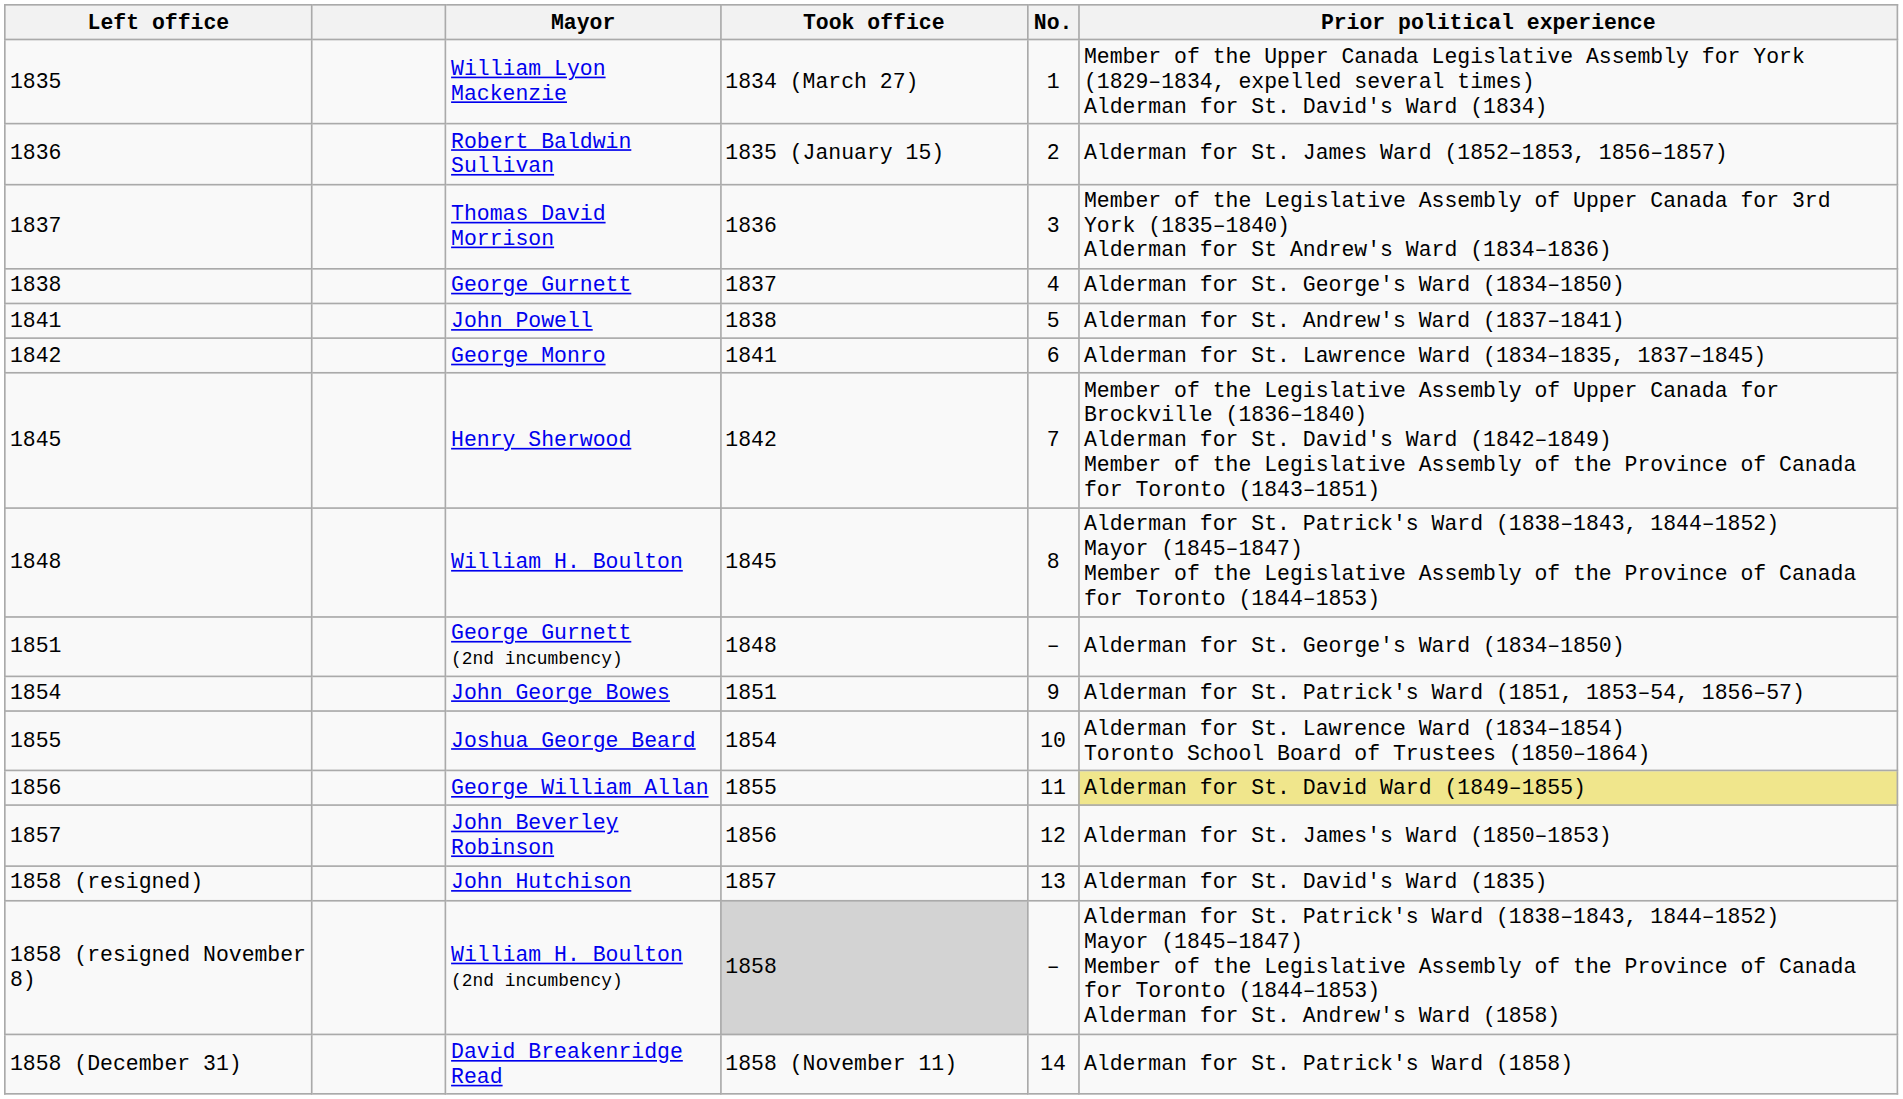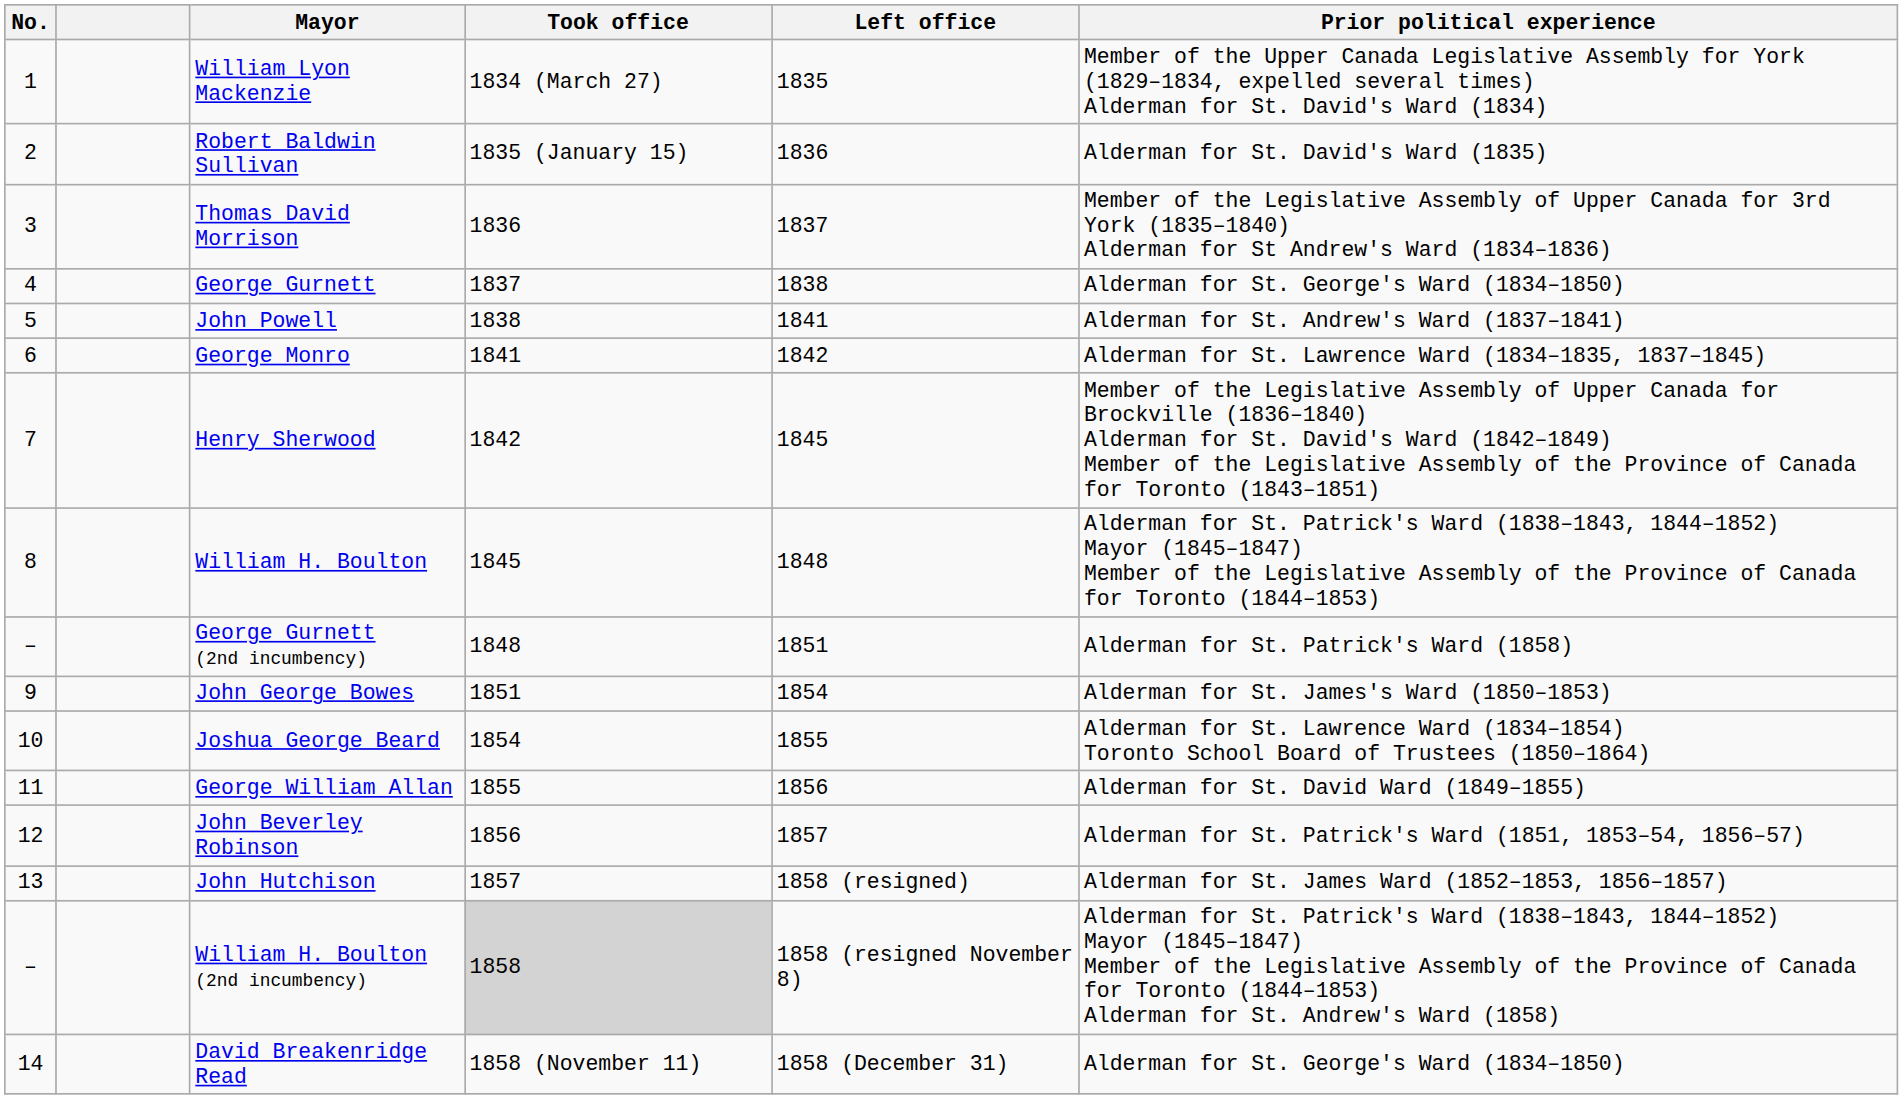 <table class="sortable wikitable" style="text-align:left; font-size:100%;">
 <tr valign=bottom>
-<th width="180px">Left office</th>
+<th width="25px">No.</th>
 <th width="75px"></th>
 <th width="160px">Mayor</th>
 <th width="180px">Took office</th>
-<th width="25px">No.</th>
+<th width="180px">Left office</th>
 <th width="490px">Prior political experience</th>
 </tr>
 <tr>
-<td>1835</td>
+<td align="center">1</td>
 <td></td>
 <td><a href='#'>William Lyon Mackenzie</a></td>
 <td>1834 (March 27)</td>
-<td align="center">1</td>
+<td>1835</td>
 <td>Member of the Upper  Canada Legislative Assembly for York<br>(1829–1834, expelled several times)<br>Alderman for St. David's Ward (1834)</td>
 </tr>
 <tr>
-<td>1836</td>
+<td align="center">2</td>
 <td></td>
 <td><a href='#'>Robert Baldwin Sullivan</a></td>
 <td>1835 (January 15)</td>
-<td align="center">2</td>
+<td>1836</td>
+<td>Alderman for St. David's Ward (1835)</td>
+</tr>
+<tr>
+<td align="center">3</td>
+<td></td>
+<td><a href='#'>Thomas David Morrison</a></td>
+<td>1836</td>
+<td>1837</td>
+<td>Member of the Legislative Assembly of Upper Canada for 3rd York (1835–1840)<br>Alderman for St Andrew's Ward (1834–1836)</td>
+</tr>
+<tr>
+<td align="center">4</td>
+<td></td>
+<td><a href='#'>George Gurnett</a></td>
+<td>1837</td>
+<td>1838</td>
+<td>Alderman for St. George's Ward (1834–1850)</td>
+</tr>
+<tr>
+<td align="center">5</td>
+<td></td>
+<td><a href='#'>John Powell</a></td>
+<td>1838</td>
+<td>1841</td>
+<td>Alderman for St. Andrew's Ward (1837–1841)</td>
+</tr>
+<tr>
+<td align="center">6</td>
+<td></td>
+<td><a href='#'>George Monro</a></td>
+<td>1841</td>
+<td>1842</td>
+<td>Alderman for St. Lawrence Ward (1834–1835, 1837–1845)</td>
+</tr>
+<tr>
+<td align="center">7</td>
+<td></td>
+<td><a href='#'>Henry Sherwood</a></td>
+<td>1842</td>
+<td>1845</td>
+<td>Member of the Legislative Assembly of Upper Canada for Brockville (1836–1840)<br>Alderman for St. David's Ward (1842–1849)<br>Member of the Legislative Assembly of the Province of Canada for Toronto (1843–1851)</td>
+</tr>
+<tr>
+<td align="center">8</td>
+<td></td>
+<td><a href='#'>William H. Boulton</a></td>
+<td>1845</td>
+<td>1848</td>
+<td>Alderman for St. Patrick's Ward (1838–1843, 1844–1852)<br>Mayor (1845–1847)<br>Member of the Legislative Assembly of the Province of Canada for Toronto (1844–1853)</td>
+</tr>
+<tr>
+<td align="center">–</td>
+<td></td>
+<td><a href='#'>George Gurnett</a><br><small>(2nd incumbency)</small></td>
+<td>1848</td>
+<td>1851</td>
+<td>Alderman for St. Patrick's Ward (1858)</td>
+</tr>
+<tr>
+<td align="center">9</td>
+<td></td>
+<td><a href='#'>John George Bowes</a></td>
+<td>1851</td>
+<td>1854</td>
+<td>Alderman for St. James's Ward (1850–1853)</td>
+</tr>
+<tr>
+<td align="center">10</td>
+<td></td>
+<td><a href='#'>Joshua George Beard</a></td>
+<td>1854</td>
+<td>1855</td>
+<td>Alderman for  St. Lawrence Ward (1834–1854)<br>Toronto School Board of Trustees (1850–1864)</td>
+</tr>
+<tr>
+<td align="center">11</td>
+<td></td>
+<td><a href='#'>George William Allan</a></td>
+<td>1855</td>
+<td>1856</td>
+<td>Alderman for St. David Ward (1849–1855)</td>
+</tr>
+<tr>
+<td align="center">12</td>
+<td></td>
+<td><a href='#'>John Beverley Robinson</a></td>
+<td>1856</td>
+<td>1857</td>
+<td>Alderman for St. Patrick's Ward (1851, 1853–54, 1856–57)</td>
+</tr>
+<tr>
+<td align="center">13</td>
+<td></td>
+<td><a href='#'>John Hutchison</a></td>
+<td>1857</td>
+<td>1858 (resigned)</td>
 <td>Alderman for St. James Ward (1852–1853, 1856–1857)</td>
 </tr>
 <tr>
-<td>1837</td>
-<td></td>
-<td><a href='#'>Thomas David Morrison</a></td>
-<td>1836</td>
-<td align="center">3</td>
-<td>Member of the Legislative Assembly of Upper Canada for 3rd York (1835–1840)<br>Alderman for St Andrew's Ward (1834–1836)</td>
-</tr>
-<tr>
-<td>1838</td>
-<td></td>
-<td><a href='#'>George Gurnett</a></td>
-<td>1837</td>
-<td align="center">4</td>
-<td>Alderman for St. George's Ward (1834–1850)</td>
-</tr>
-<tr>
-<td>1841</td>
-<td></td>
-<td><a href='#'>John Powell</a></td>
-<td>1838</td>
-<td align="center">5</td>
-<td>Alderman for St. Andrew's Ward (1837–1841)</td>
-</tr>
-<tr>
-<td>1842</td>
-<td></td>
-<td><a href='#'>George Monro</a></td>
-<td>1841</td>
-<td align="center">6</td>
-<td>Alderman for St. Lawrence Ward (1834–1835, 1837–1845)</td>
-</tr>
-<tr>
-<td>1845</td>
-<td></td>
-<td><a href='#'>Henry Sherwood</a></td>
-<td>1842</td>
-<td align="center">7</td>
-<td>Member of the Legislative Assembly of Upper Canada for Brockville (1836–1840)<br>Alderman for St. David's Ward (1842–1849)<br>Member of the Legislative Assembly of the Province of Canada for Toronto (1843–1851)</td>
-</tr>
-<tr>
-<td>1848</td>
-<td></td>
-<td><a href='#'>William H. Boulton</a></td>
-<td>1845</td>
-<td align="center">8</td>
-<td>Alderman for St. Patrick's Ward (1838–1843, 1844–1852)<br>Mayor (1845–1847)<br>Member of the Legislative Assembly of the Province of Canada for Toronto (1844–1853)</td>
-</tr>
-<tr>
-<td>1851</td>
-<td></td>
-<td><a href='#'>George Gurnett</a><br><small>(2nd incumbency)</small></td>
-<td>1848</td>
 <td align="center">–</td>
-<td>Alderman for St. George's Ward (1834–1850)</td>
-</tr>
-<tr>
-<td>1854</td>
-<td></td>
-<td><a href='#'>John George Bowes</a></td>
-<td>1851</td>
-<td align="center">9</td>
-<td>Alderman for St. Patrick's Ward (1851, 1853–54, 1856–57)</td>
-</tr>
-<tr>
-<td>1855</td>
-<td></td>
-<td><a href='#'>Joshua George Beard</a></td>
-<td>1854</td>
-<td align="center">10</td>
-<td>Alderman for  St. Lawrence Ward (1834–1854)<br>Toronto School Board of Trustees (1850–1864)</td>
-</tr>
-<tr>
-<td>1856</td>
-<td></td>
-<td><a href='#'>George William Allan</a></td>
-<td>1855</td>
-<td align="center">11</td>
-<td style="background: khaki;">Alderman for St. David Ward (1849–1855)</td>
-</tr>
-<tr>
-<td>1857</td>
-<td></td>
-<td><a href='#'>John Beverley Robinson</a></td>
-<td>1856</td>
-<td align="center">12</td>
-<td>Alderman for St. James's Ward (1850–1853)</td>
-</tr>
-<tr>
-<td>1858 (resigned)</td>
-<td></td>
-<td><a href='#'>John Hutchison</a></td>
-<td>1857</td>
-<td align="center">13</td>
-<td>Alderman for St. David's Ward (1835)</td>
-</tr>
-<tr>
-<td>1858 (resigned November 8)</td>
 <td></td>
 <td><a href='#'>William H. Boulton</a><br><small>(2nd incumbency)</small></td>
 <td style="background: lightgrey;">1858</td>
-<td align="center">–</td>
+<td>1858 (resigned November 8)</td>
 <td>Alderman for St. Patrick's Ward (1838–1843, 1844–1852)<br>Mayor (1845–1847)<br>Member of the Legislative Assembly of the Province of Canada for Toronto (1844–1853)<br>Alderman for St. Andrew's Ward (1858)</td>
 </tr>
 <tr>
-<td>1858 (December 31)</td>
+<td align="center">14</td>
 <td></td>
 <td><a href='#'>David Breakenridge Read</a></td>
 <td>1858 (November 11)</td>
-<td align="center">14</td>
-<td>Alderman for St. Patrick's Ward (1858)</td>
+<td>1858 (December 31)</td>
+<td>Alderman for St. George's Ward (1834–1850)</td>
 </tr>
 </table>
